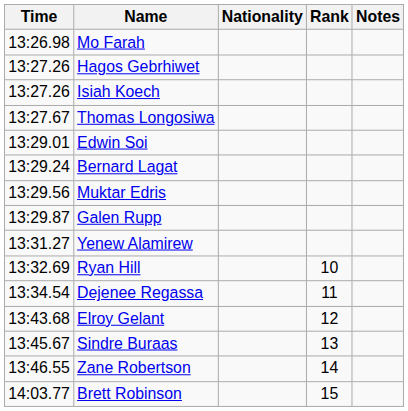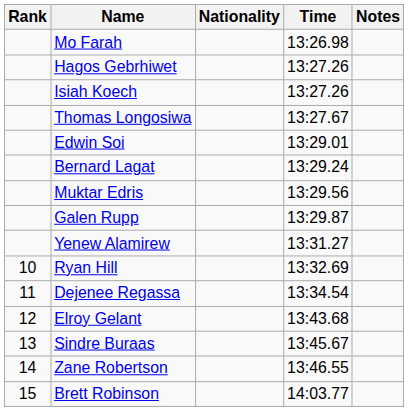 <table class="wikitable sortable" style="text-align:center">
 <tr>
-<th>Time</th>
+<th>Rank</th>
 <th>Name</th>
 <th>Nationality</th>
-<th>Rank</th>
+<th>Time</th>
 <th>Notes</th>
 </tr>
 <tr>
-<td>13:26.98</td>
+<td></td>
 <td align=left><a href='#'>Mo Farah</a></td>
 <td align=left></td>
-<td></td>
+<td>13:26.98</td>
 <td></td>
 </tr>
 <tr>
-<td>13:27.26</td>
+<td></td>
 <td align=left><a href='#'>Hagos Gebrhiwet</a></td>
 <td align=left></td>
-<td></td>
+<td>13:27.26</td>
 <td></td>
 </tr>
 <tr>
-<td>13:27.26</td>
+<td></td>
 <td align=left><a href='#'>Isiah Koech</a></td>
 <td align=left></td>
-<td></td>
+<td>13:27.26</td>
 <td></td>
 </tr>
 <tr>
-<td>13:27.67</td>
+<td></td>
 <td align=left><a href='#'>Thomas Longosiwa</a></td>
 <td align=left></td>
-<td></td>
+<td>13:27.67</td>
 <td></td>
 </tr>
 <tr>
-<td>13:29.01</td>
+<td></td>
 <td align=left><a href='#'>Edwin Soi</a></td>
 <td align=left></td>
-<td></td>
+<td>13:29.01</td>
 <td></td>
 </tr>
 <tr>
-<td>13:29.24</td>
+<td></td>
 <td align=left><a href='#'>Bernard Lagat</a></td>
 <td align=left></td>
-<td></td>
+<td>13:29.24</td>
 <td></td>
 </tr>
 <tr>
-<td>13:29.56</td>
+<td></td>
 <td align=left><a href='#'>Muktar Edris</a></td>
 <td align=left></td>
-<td></td>
+<td>13:29.56</td>
 <td></td>
 </tr>
 <tr>
-<td>13:29.87</td>
+<td></td>
 <td align=left><a href='#'>Galen Rupp</a></td>
 <td align=left></td>
-<td></td>
+<td>13:29.87</td>
 <td></td>
 </tr>
 <tr>
-<td>13:31.27</td>
+<td></td>
 <td align=left><a href='#'>Yenew Alamirew</a></td>
 <td align=left></td>
-<td></td>
+<td>13:31.27</td>
 <td></td>
 </tr>
 <tr>
-<td>13:32.69</td>
+<td>10</td>
 <td align=left><a href='#'>Ryan Hill</a></td>
 <td align=left></td>
-<td>10</td>
+<td>13:32.69</td>
 <td></td>
 </tr>
 <tr>
-<td>13:34.54</td>
+<td>11</td>
 <td align=left><a href='#'>Dejenee Regassa</a></td>
 <td align=left></td>
-<td>11</td>
+<td>13:34.54</td>
 <td></td>
 </tr>
 <tr>
-<td>13:43.68</td>
+<td>12</td>
 <td align=left><a href='#'>Elroy Gelant</a></td>
 <td align=left></td>
-<td>12</td>
+<td>13:43.68</td>
 <td></td>
 </tr>
 <tr>
-<td>13:45.67</td>
+<td>13</td>
 <td align=left><a href='#'>Sindre Buraas</a></td>
 <td align=left></td>
-<td>13</td>
+<td>13:45.67</td>
 <td></td>
 </tr>
 <tr>
-<td>13:46.55</td>
+<td>14</td>
 <td align=left><a href='#'>Zane Robertson</a></td>
 <td align=left></td>
-<td>14</td>
+<td>13:46.55</td>
 <td></td>
 </tr>
 <tr>
-<td>14:03.77</td>
+<td>15</td>
 <td align=left><a href='#'>Brett Robinson</a></td>
 <td align=left></td>
-<td>15</td>
+<td>14:03.77</td>
 <td></td>
 </tr>
 </table>
